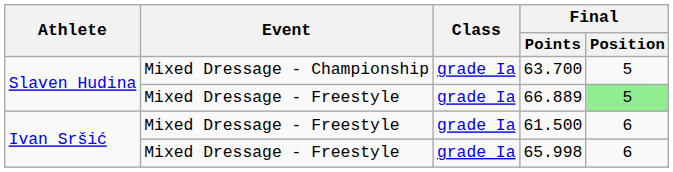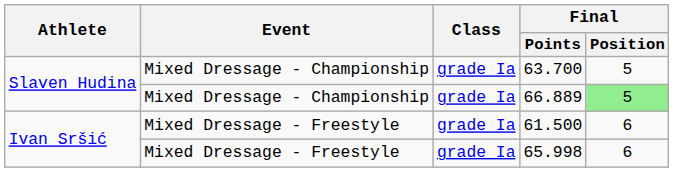 <table class=wikitable style="font-size:90%">
 <tr>
 <th rowspan="2">Athlete</th>
 <th rowspan="2">Event</th>
 <th rowspan="2">Class</th>
 <th colspan="2">Final</th>
 </tr>
 <tr style="font-size:95%">
 <th>Points</th>
 <th>Position</th>
 </tr>
 <tr>
 <td rowspan="2"><a href='#'>Slaven Hudina</a></td>
 <td>Mixed Dressage - Championship</td>
 <td><a href='#'>grade Ia</a></td>
 <td align=center>63.700</td>
 <td align=center>5</td>
 </tr>
 <tr>
-<td>Mixed Dressage - Freestyle</td>
+<td>Mixed Dressage - Championship</td>
 <td><a href='#'>grade Ia</a></td>
 <td align=center>66.889</td>
 <td align=center style="background: lightgreen;">5</td>
 </tr>
 <tr>
 <td rowspan="2"><a href='#'>Ivan Sršić</a></td>
 <td>Mixed Dressage - Freestyle</td>
 <td><a href='#'>grade Ia</a></td>
 <td align=center>61.500</td>
 <td align=center>6</td>
 </tr>
 <tr>
 <td>Mixed Dressage - Freestyle</td>
 <td><a href='#'>grade Ia</a></td>
 <td align=center>65.998</td>
 <td align=center>6</td>
 </tr>
 </table>
